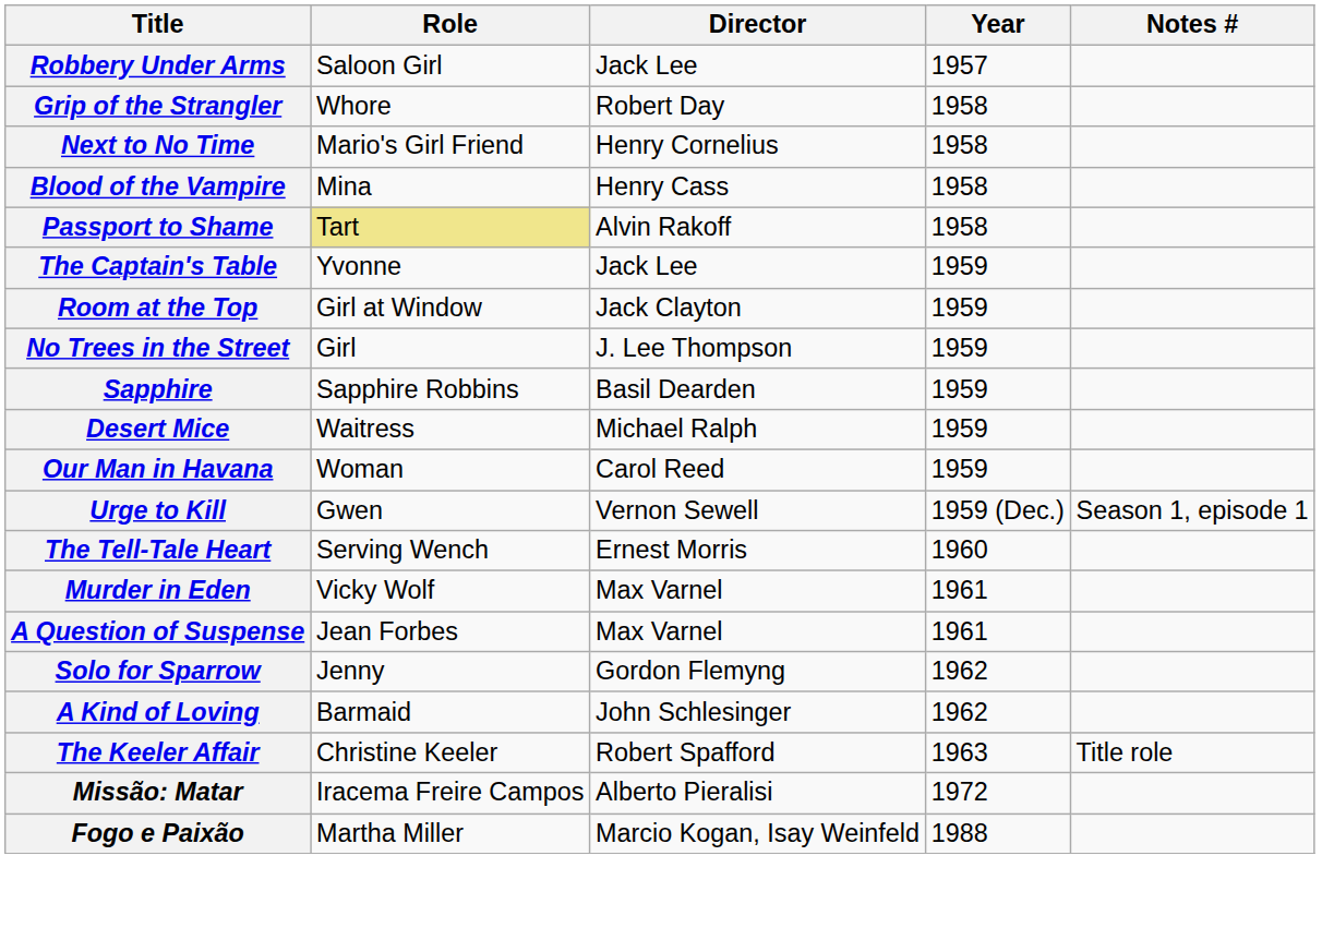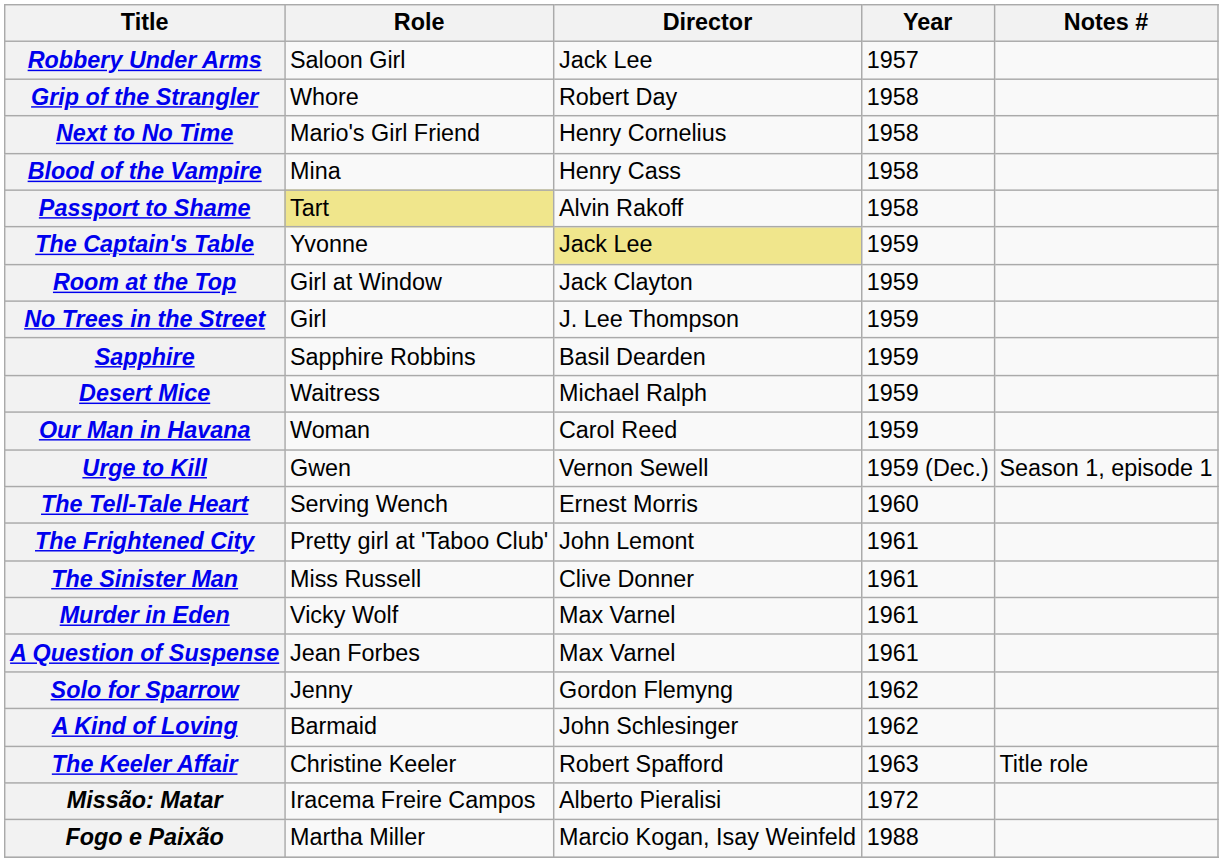 <table class="wikitable plainrowheaders sortable">
 <tr>
 <th scope="col">Title</th>
 <th scope="col">Role</th>
 <th scope="col">Director</th>
 <th scope="col">Year</th>
 <th scope="col" class="unsortable">Notes #</th>
 </tr>
 <tr>
 <th scope="row"><em><a href='#'>Robbery Under Arms</a></em></th>
 <td>Saloon Girl</td>
 <td>Jack Lee</td>
 <td>1957</td>
 <td></td>
 </tr>
 <tr>
 <th scope="row"><em><a href='#'>Grip of the Strangler</a></em></th>
 <td>Whore</td>
 <td>Robert Day</td>
 <td>1958</td>
 <td></td>
 </tr>
 <tr>
 <th scope="row"><em><a href='#'>Next to No Time</a></em></th>
 <td>Mario's Girl Friend</td>
 <td>Henry Cornelius</td>
 <td>1958</td>
 <td></td>
 </tr>
 <tr>
 <th scope="row"><em><a href='#'>Blood of the Vampire</a></em></th>
 <td>Mina</td>
 <td>Henry Cass</td>
 <td>1958</td>
 <td></td>
 </tr>
 <tr>
 <th scope="row"><em><a href='#'>Passport to Shame</a></em></th>
 <td style="background: khaki;">Tart</td>
 <td>Alvin Rakoff</td>
 <td>1958</td>
 <td></td>
 </tr>
 <tr>
 <th scope="row"><em><a href='#'>The Captain's Table</a></em></th>
 <td>Yvonne</td>
-<td>Jack Lee</td>
+<td style="background: khaki;">Jack Lee</td>
 <td>1959</td>
 <td></td>
 </tr>
 <tr>
 <th scope="row"><em><a href='#'>Room at the Top</a></em></th>
 <td>Girl at Window</td>
 <td>Jack Clayton</td>
 <td>1959</td>
 <td></td>
 </tr>
 <tr>
 <th scope="row"><em><a href='#'>No Trees in the Street</a></em></th>
 <td>Girl</td>
 <td>J. Lee Thompson</td>
 <td>1959</td>
 <td></td>
 </tr>
 <tr>
 <th scope="row"><em><a href='#'>Sapphire</a></em></th>
 <td>Sapphire Robbins</td>
 <td>Basil Dearden</td>
 <td>1959</td>
 <td></td>
 </tr>
 <tr>
 <th scope="row"><em><a href='#'>Desert Mice</a></em></th>
 <td>Waitress</td>
 <td>Michael Ralph</td>
 <td>1959</td>
 <td></td>
 </tr>
 <tr>
 <th scope="row"><em><a href='#'>Our Man in Havana</a></em></th>
 <td>Woman</td>
 <td>Carol Reed</td>
 <td>1959</td>
 <td></td>
 </tr>
 <tr>
 <th scope="row"><em><a href='#'>Urge to Kill</a></em></th>
 <td>Gwen</td>
 <td>Vernon Sewell</td>
 <td>1959 (Dec.)</td>
 <td>Season 1, episode 1</td>
 </tr>
 <tr>
 <th scope="row"><em><a href='#'>The Tell-Tale Heart</a></em></th>
 <td>Serving Wench</td>
 <td>Ernest Morris</td>
 <td>1960</td>
+<td></td>
+</tr>
+<tr>
+<th scope="row"><em><a href='#'>The Frightened City</a></em></th>
+<td>Pretty girl at 'Taboo Club'</td>
+<td>John Lemont</td>
+<td>1961</td>
+<td></td>
+</tr>
+<tr>
+<th scope="row"><em><a href='#'>The Sinister Man</a></em></th>
+<td>Miss Russell</td>
+<td>Clive Donner</td>
+<td>1961</td>
 <td></td>
 </tr>
 <tr>
 <th scope="row"><em><a href='#'>Murder in Eden</a></em></th>
 <td>Vicky Wolf</td>
 <td>Max Varnel</td>
 <td>1961</td>
 <td></td>
 </tr>
 <tr>
 <th scope="row"><em><a href='#'>A Question of Suspense</a></em></th>
 <td>Jean Forbes</td>
 <td>Max Varnel</td>
 <td>1961</td>
 <td></td>
 </tr>
 <tr>
 <th scope="row"><em><a href='#'>Solo for Sparrow</a></em></th>
 <td>Jenny</td>
 <td>Gordon Flemyng</td>
 <td>1962</td>
 <td></td>
 </tr>
 <tr>
 <th scope="row"><em><a href='#'>A Kind of Loving</a></em></th>
 <td>Barmaid</td>
 <td>John Schlesinger</td>
 <td>1962</td>
 <td></td>
 </tr>
 <tr>
 <th scope="row"><em><a href='#'>The Keeler Affair</a></em></th>
 <td>Christine Keeler</td>
 <td>Robert Spafford</td>
 <td>1963</td>
 <td>Title role</td>
 </tr>
 <tr>
 <th scope="row"><em>Missão: Matar</em></th>
 <td>Iracema Freire Campos</td>
 <td>Alberto Pieralisi</td>
 <td>1972</td>
 <td></td>
 </tr>
 <tr>
 <th scope="row"><em>Fogo e Paixão</em></th>
 <td>Martha Miller</td>
 <td>Marcio Kogan, Isay Weinfeld</td>
 <td>1988</td>
 <td></td>
 </tr>
 <tr>
 </tr>
 </table>
